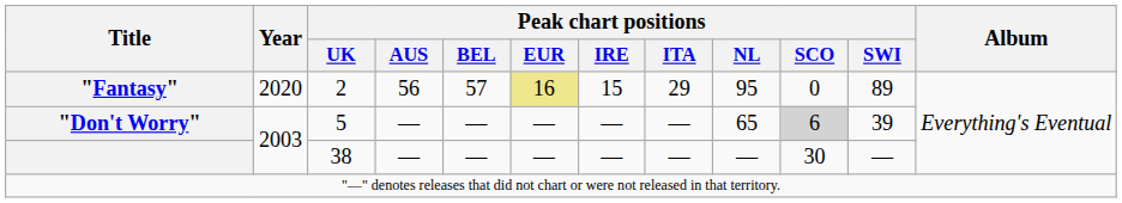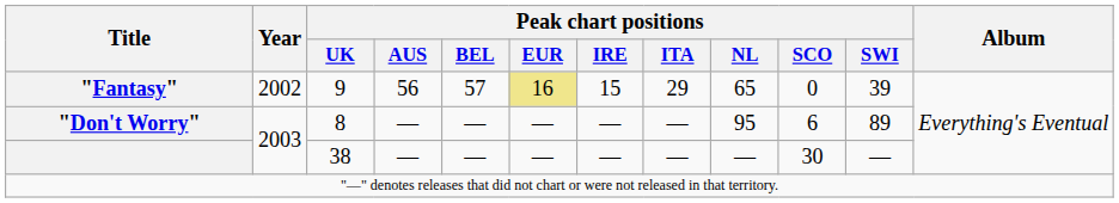 <table class="wikitable plainrowheaders" style="text-align:center;">
 <tr>
 <th scope="col" rowspan="2" style="width:11em;">Title</th>
 <th scope="col" rowspan="2">Year</th>
 <th colspan="9">Peak chart positions</th>
 <th scope="col" rowspan="2">Album</th>
 </tr>
 <tr>
 <th scope="col" style="width:3em;font-size:90%;"><a href='#'>UK</a><br></th>
 <th scope="col" style="width:3em;font-size:90%;"><a href='#'>AUS</a><br></th>
 <th scope="col" style="width:3em;font-size:90%;"><a href='#'>BEL</a><br></th>
 <th scope="col" style="width:3em;font-size:90%;"><a href='#'>EUR</a><br></th>
 <th scope="col" style="width:3em;font-size:90%;"><a href='#'>IRE</a><br></th>
 <th scope="col" style="width:3em;font-size:90%;"><a href='#'>ITA</a><br></th>
 <th scope="col" style="width:3em;font-size:90%;"><a href='#'>NL</a><br></th>
 <th scope="col" style="width:3em;font-size:90%;"><a href='#'>SCO</a><br></th>
 <th scope="col" style="width:3em;font-size:90%;"><a href='#'>SWI</a><br></th>
 </tr>
 <tr>
 <th scope="row">"<a href='#'>Fantasy</a>"</th>
-<td>2020</td>
-<td>2</td>
+<td>2002</td>
+<td>9</td>
 <td>56</td>
 <td>57</td>
 <td style="background: khaki;">16</td>
 <td>15</td>
 <td>29</td>
-<td>95</td>
+<td>65</td>
 <td>0</td>
-<td>89</td>
+<td>39</td>
 <td rowspan="3"><em>Everything's Eventual</em></td>
 </tr>
 <tr>
 <th scope="row">"<a href='#'>Don't Worry</a>"</th>
 <td rowspan="2">2003</td>
-<td>5</td>
+<td>8</td>
 <td>—</td>
 <td>—</td>
 <td>—</td>
 <td>—</td>
 <td>—</td>
-<td>65</td>
-<td style="background: lightgrey;">6</td>
-<td>39</td>
+<td>95</td>
+<td>6</td>
+<td>89</td>
 </tr>
 <tr>
 <th scope="row"></th>
 <td>38</td>
 <td>—</td>
 <td>—</td>
 <td>—</td>
 <td>—</td>
 <td>—</td>
 <td>—</td>
 <td>30</td>
 <td>—</td>
 </tr>
 <tr>
 <td colspan="15" style="text-align:center; font-size:8pt;">"—" denotes releases that did not chart or were not released in that territory.</td>
 </tr>
 </table>
